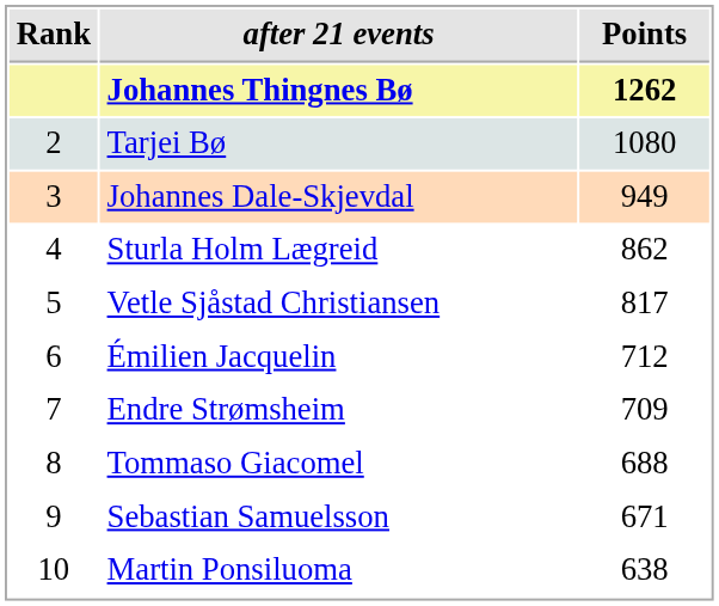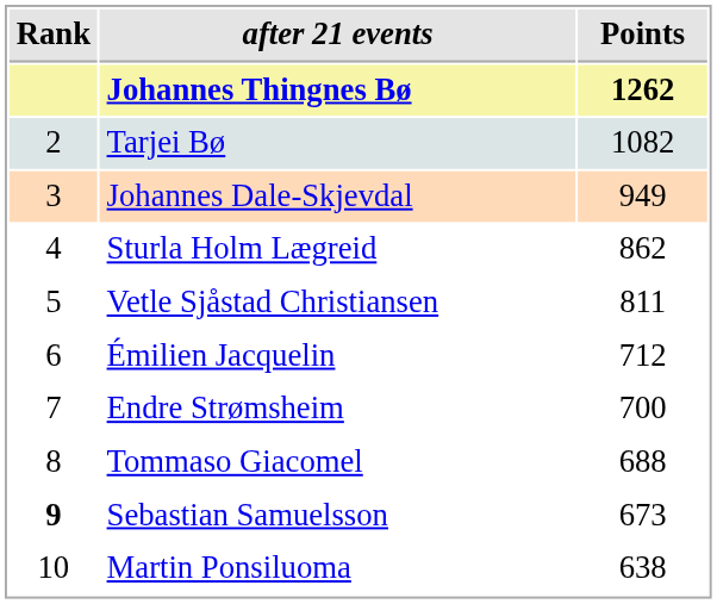 <table cellspacing="1" cellpadding="3" style="border:1px solid #AAAAAA;font-size:86%">
 <tr style="background-color: #E4E4E4;">
 <th style="border-bottom:1px solid #AAAAAA; width: 10px;">Rank</th>
 <th style="border-bottom:1px solid #AAAAAA; width: 200px;"><em>after 21 events</em></th>
 <th style="border-bottom:1px solid #AAAAAA; width: 50px;">Points</th>
 </tr>
 <tr style="background:#f7f6a8;">
 <td align=center></td>
 <td> <strong><a href='#'>Johannes Thingnes Bø</a></strong></td>
 <td align=center><strong>1262</strong></td>
 </tr>
 <tr style="background:#dce5e5;">
 <td align=center>2</td>
 <td> <a href='#'>Tarjei Bø</a></td>
-<td align=center>1080</td>
+<td align=center>1082</td>
 </tr>
 <tr style="background:#ffdab9;">
 <td align=center>3</td>
 <td> <a href='#'>Johannes Dale-Skjevdal</a></td>
 <td align=center>949</td>
 </tr>
 <tr>
 <td align=center>4</td>
 <td> <a href='#'>Sturla Holm Lægreid</a></td>
 <td align=center>862</td>
 </tr>
 <tr>
 <td align=center>5</td>
 <td> <a href='#'>Vetle Sjåstad Christiansen</a></td>
-<td align=center>817</td>
+<td align=center>811</td>
 </tr>
 <tr>
 <td align=center>6</td>
 <td> <a href='#'>Émilien Jacquelin</a></td>
 <td align=center>712</td>
 </tr>
 <tr>
 <td align=center>7</td>
 <td> <a href='#'>Endre Strømsheim</a></td>
-<td align=center>709</td>
+<td align=center>700</td>
 </tr>
 <tr>
 <td align=center>8</td>
 <td> <a href='#'>Tommaso Giacomel</a></td>
 <td align=center>688</td>
 </tr>
 <tr>
-<td align=center>9</td>
+<td align=center><strong>9</strong></td>
 <td> <a href='#'>Sebastian Samuelsson</a></td>
-<td align=center>671</td>
+<td align=center>673</td>
 </tr>
 <tr>
 <td align=center>10</td>
 <td> <a href='#'>Martin Ponsiluoma</a></td>
 <td align=center>638</td>
 </tr>
 </table>
